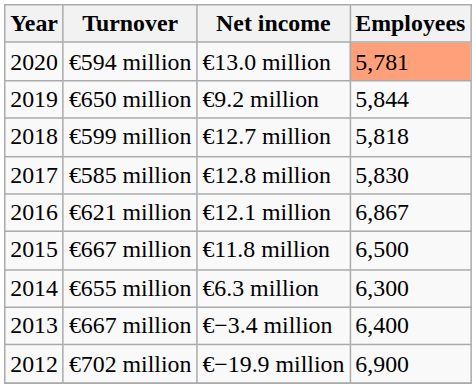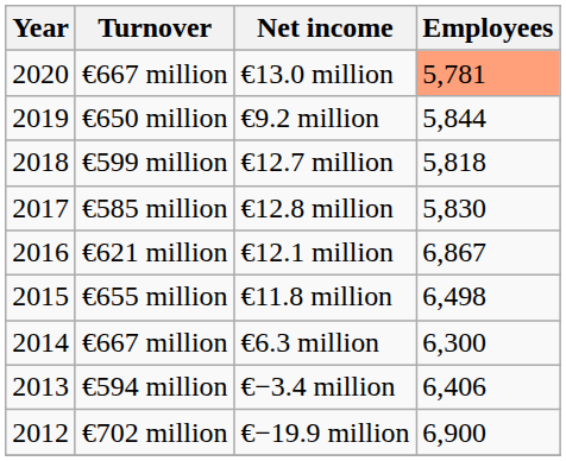 <table class="wikitable">
 <tr>
 <th>Year</th>
 <th>Turnover</th>
 <th>Net income</th>
 <th>Employees</th>
 </tr>
 <tr>
 <td>2020</td>
-<td> €594 million</td>
+<td> €667 million</td>
 <td> €13.0 million</td>
 <td style="background: lightsalmon;">5,781</td>
 </tr>
 <tr>
 <td>2019</td>
 <td> €650 million</td>
 <td> €9.2 million</td>
 <td>5,844</td>
 </tr>
 <tr>
 <td>2018</td>
 <td> €599 million</td>
 <td> €12.7 million</td>
 <td>5,818</td>
 </tr>
 <tr>
 <td>2017</td>
 <td> €585 million</td>
 <td> €12.8 million</td>
 <td>5,830</td>
 </tr>
 <tr>
 <td>2016</td>
 <td> €621 million</td>
 <td> €12.1 million</td>
 <td>6,867</td>
 </tr>
 <tr>
 <td>2015</td>
-<td> €667 million</td>
+<td> €655 million</td>
 <td> €11.8 million</td>
-<td>6,500</td>
+<td>6,498</td>
 </tr>
 <tr>
 <td>2014</td>
-<td> €655 million</td>
+<td> €667 million</td>
 <td> €6.3 million</td>
 <td>6,300</td>
 </tr>
 <tr>
 <td>2013</td>
-<td> €667 million</td>
+<td> €594 million</td>
 <td> €−3.4 million</td>
-<td>6,400</td>
+<td>6,406</td>
 </tr>
 <tr>
 <td>2012</td>
 <td>€702 million</td>
 <td>€−19.9 million</td>
 <td>6,900</td>
 </tr>
 <tr>
 </tr>
 </table>
